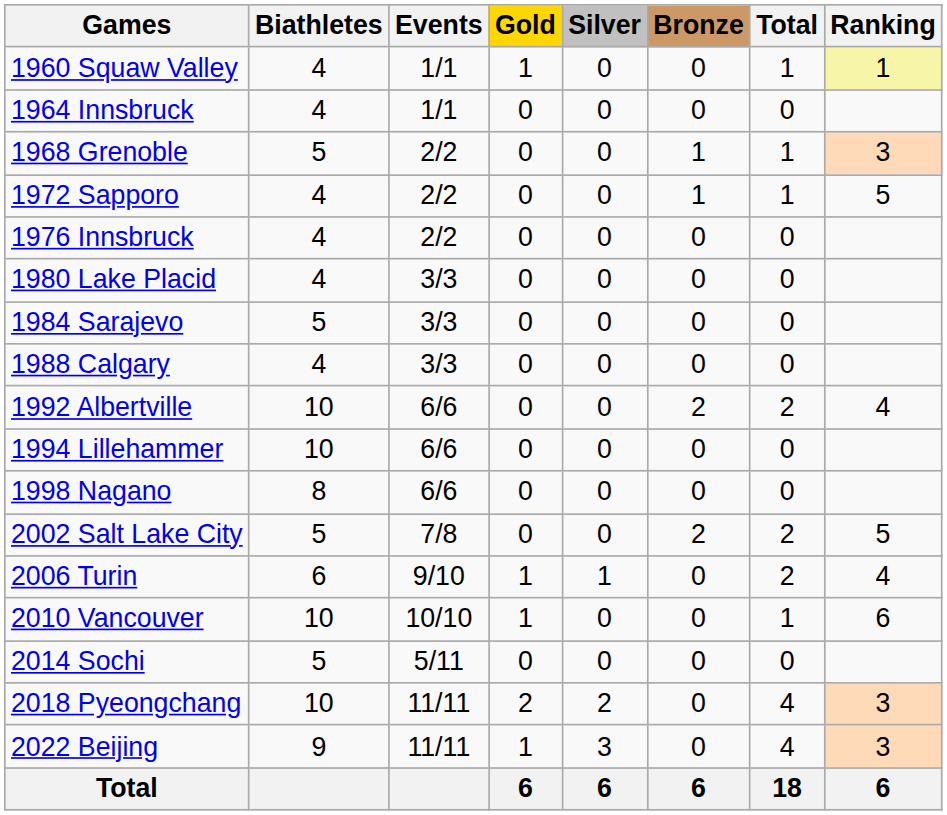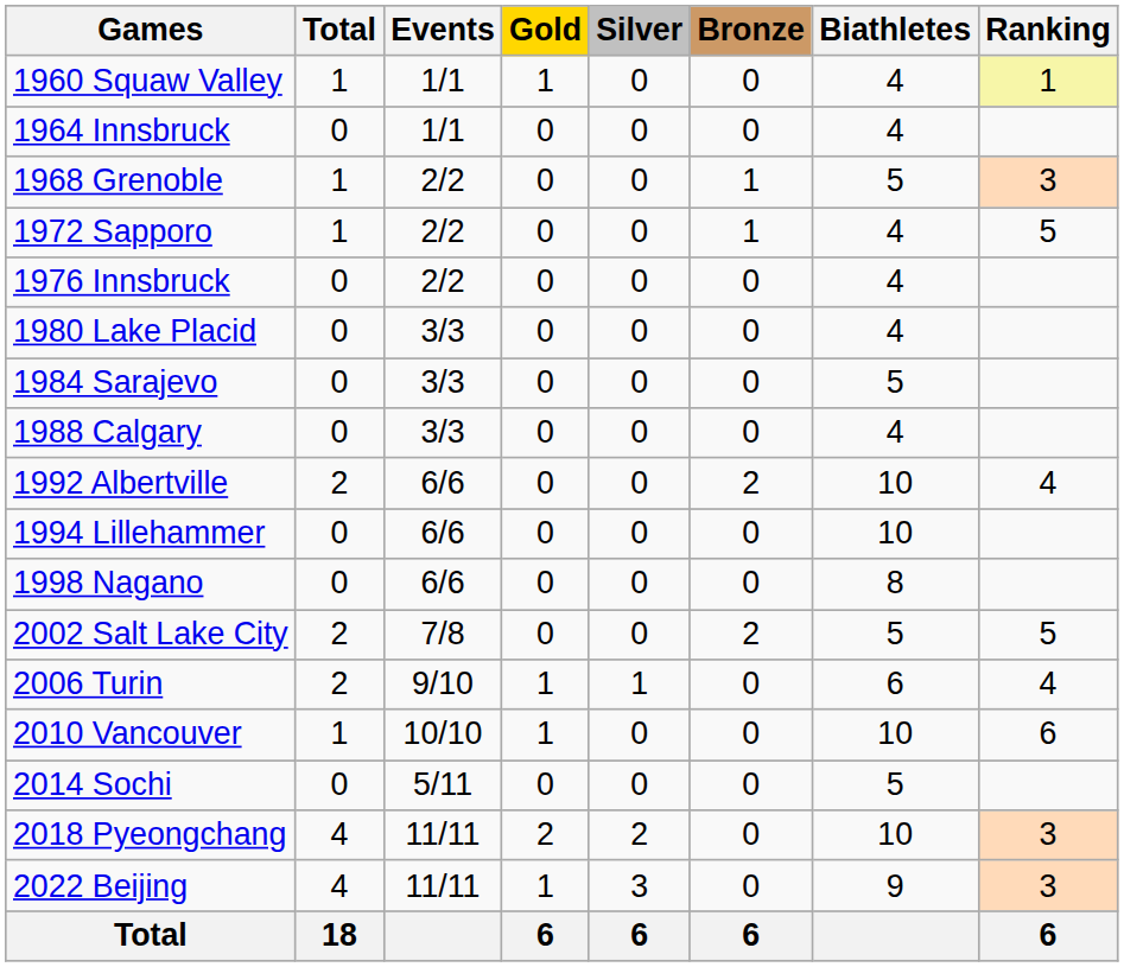 <table class="wikitable sortable" style="text-align:center">
 <tr>
 <th>Games</th>
-<th>Biathletes</th>
+<th>Total</th>
 <th>Events</th>
 <th style="background-color:gold;">Gold</th>
 <th style="background-color:silver;">Silver</th>
 <th style="background-color:#c96;">Bronze</th>
-<th>Total</th>
+<th>Biathletes</th>
 <th>Ranking</th>
 </tr>
 <tr>
 <td align=left><a href='#'>1960 Squaw Valley</a></td>
-<td>4</td>
+<td>1</td>
 <td>1/1</td>
 <td>1</td>
 <td>0</td>
 <td>0</td>
-<td>1</td>
+<td>4</td>
 <td bgcolor=F7F6A8>1</td>
 </tr>
 <tr>
 <td align=left><a href='#'>1964 Innsbruck</a></td>
-<td>4</td>
+<td>0</td>
 <td>1/1</td>
 <td>0</td>
 <td>0</td>
 <td>0</td>
-<td>0</td>
+<td>4</td>
 <td></td>
 </tr>
 <tr>
 <td align=left><a href='#'>1968 Grenoble</a></td>
-<td>5</td>
+<td>1</td>
 <td>2/2</td>
 <td>0</td>
 <td>0</td>
 <td>1</td>
-<td>1</td>
+<td>5</td>
 <td bgcolor=ffdab9>3</td>
 </tr>
 <tr>
 <td align=left><a href='#'>1972 Sapporo</a></td>
-<td>4</td>
+<td>1</td>
 <td>2/2</td>
 <td>0</td>
 <td>0</td>
 <td>1</td>
-<td>1</td>
+<td>4</td>
 <td>5</td>
 </tr>
 <tr>
 <td align=left><a href='#'>1976 Innsbruck</a></td>
-<td>4</td>
+<td>0</td>
 <td>2/2</td>
 <td>0</td>
 <td>0</td>
 <td>0</td>
-<td>0</td>
+<td>4</td>
 <td></td>
 </tr>
 <tr>
 <td align=left><a href='#'>1980 Lake Placid</a></td>
-<td>4</td>
+<td>0</td>
 <td>3/3</td>
 <td>0</td>
 <td>0</td>
 <td>0</td>
-<td>0</td>
+<td>4</td>
 <td></td>
 </tr>
 <tr>
 <td align=left><a href='#'>1984 Sarajevo</a></td>
-<td>5</td>
+<td>0</td>
 <td>3/3</td>
 <td>0</td>
 <td>0</td>
 <td>0</td>
-<td>0</td>
+<td>5</td>
 <td></td>
 </tr>
 <tr>
 <td align=left><a href='#'>1988 Calgary</a></td>
-<td>4</td>
+<td>0</td>
 <td>3/3</td>
 <td>0</td>
 <td>0</td>
 <td>0</td>
-<td>0</td>
+<td>4</td>
 <td></td>
 </tr>
 <tr>
 <td align=left><a href='#'>1992 Albertville</a></td>
-<td>10</td>
+<td>2</td>
 <td>6/6</td>
 <td>0</td>
 <td>0</td>
 <td>2</td>
-<td>2</td>
+<td>10</td>
 <td>4</td>
 </tr>
 <tr>
 <td align=left><a href='#'>1994 Lillehammer</a></td>
-<td>10</td>
+<td>0</td>
 <td>6/6</td>
 <td>0</td>
 <td>0</td>
 <td>0</td>
-<td>0</td>
+<td>10</td>
 <td></td>
 </tr>
 <tr>
 <td align=left><a href='#'>1998 Nagano</a></td>
-<td>8</td>
+<td>0</td>
 <td>6/6</td>
 <td>0</td>
 <td>0</td>
 <td>0</td>
-<td>0</td>
+<td>8</td>
 <td></td>
 </tr>
 <tr>
 <td align=left><a href='#'>2002 Salt Lake City</a></td>
-<td>5</td>
+<td>2</td>
 <td>7/8</td>
 <td>0</td>
 <td>0</td>
 <td>2</td>
-<td>2</td>
+<td>5</td>
 <td>5</td>
 </tr>
 <tr>
 <td align=left><a href='#'>2006 Turin</a></td>
-<td>6</td>
+<td>2</td>
 <td>9/10</td>
 <td>1</td>
 <td>1</td>
 <td>0</td>
-<td>2</td>
+<td>6</td>
 <td>4</td>
 </tr>
 <tr>
 <td align=left><a href='#'>2010 Vancouver</a></td>
-<td>10</td>
+<td>1</td>
 <td>10/10</td>
 <td>1</td>
 <td>0</td>
 <td>0</td>
-<td>1</td>
+<td>10</td>
 <td>6</td>
 </tr>
 <tr>
 <td align=left><a href='#'>2014 Sochi</a></td>
-<td>5</td>
+<td>0</td>
 <td>5/11</td>
 <td>0</td>
 <td>0</td>
 <td>0</td>
-<td>0</td>
+<td>5</td>
 <td></td>
 </tr>
 <tr>
 <td align=left><a href='#'>2018 Pyeongchang</a></td>
-<td>10</td>
+<td>4</td>
 <td>11/11</td>
 <td>2</td>
 <td>2</td>
 <td>0</td>
-<td>4</td>
+<td>10</td>
 <td bgcolor=ffdab9>3</td>
 </tr>
 <tr>
 <td align=left><a href='#'>2022 Beijing</a></td>
-<td>9</td>
+<td>4</td>
 <td>11/11</td>
 <td>1</td>
 <td>3</td>
 <td>0</td>
-<td>4</td>
+<td>9</td>
 <td bgcolor=ffdab9>3</td>
 </tr>
 <tr>
 <th>Total</th>
-<th></th>
+<th>18</th>
 <th></th>
 <th>6</th>
 <th>6</th>
 <th>6</th>
-<th>18</th>
+<th></th>
 <th>6</th>
 </tr>
 </table>
